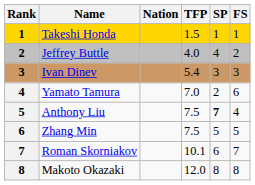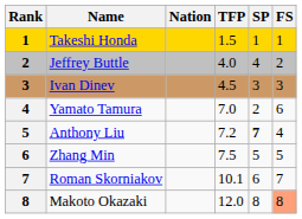 <table class="wikitable">
 <tr>
 <th>Rank</th>
 <th>Name</th>
 <th>Nation</th>
 <th>TFP</th>
 <th>SP</th>
 <th>FS</th>
 </tr>
 <tr bgcolor="gold">
 <td align="center"><strong>1</strong></td>
 <td><a href='#'>Takeshi Honda</a></td>
 <td></td>
 <td>1.5</td>
 <td>1</td>
 <td>1</td>
 </tr>
 <tr bgcolor="silver">
 <td align="center"><strong>2</strong></td>
 <td><a href='#'>Jeffrey Buttle</a></td>
 <td></td>
 <td>4.0</td>
 <td>4</td>
 <td>2</td>
 </tr>
 <tr bgcolor="cc9966">
 <td align="center"><strong>3</strong></td>
 <td><a href='#'>Ivan Dinev</a></td>
 <td></td>
-<td>5.4</td>
+<td>4.5</td>
 <td>3</td>
 <td>3</td>
 </tr>
 <tr>
 <th>4</th>
 <td><a href='#'>Yamato Tamura</a></td>
 <td></td>
 <td>7.0</td>
 <td>2</td>
 <td>6</td>
 </tr>
 <tr>
 <th>5</th>
 <td><a href='#'>Anthony Liu</a></td>
 <td></td>
-<td>7.5</td>
+<td>7.2</td>
 <td><strong>7</strong></td>
 <td>4</td>
 </tr>
 <tr>
 <th>6</th>
 <td><a href='#'>Zhang Min</a></td>
 <td></td>
 <td>7.5</td>
 <td>5</td>
 <td>5</td>
 </tr>
 <tr>
 <th>7</th>
 <td><a href='#'>Roman Skorniakov</a></td>
 <td></td>
 <td>10.1</td>
 <td>6</td>
 <td>7</td>
 </tr>
 <tr>
 <th>8</th>
 <td>Makoto Okazaki</td>
 <td></td>
 <td>12.0</td>
 <td>8</td>
-<td>8</td>
+<td style="background: lightsalmon;">8</td>
 </tr>
 </table>
